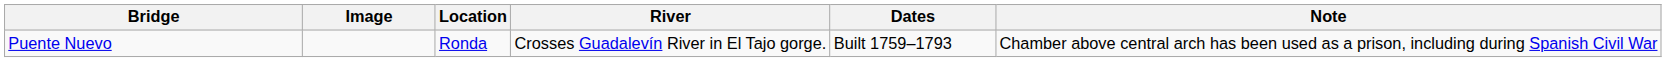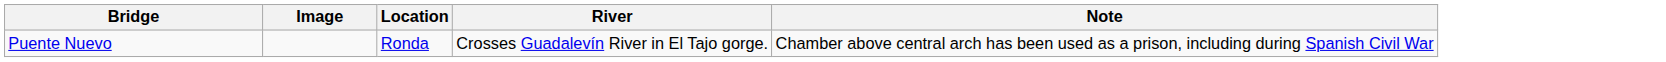 <table class="wikitable sortable">
 <tr>
 <th width = 18%>Bridge</th>
 <th width = 8% class="unsortable">Image</th>
 <th>Location</th>
 <th>River</th>
-<th width = 10%>Dates</th>
 <th class="unsortable">Note</th>
 </tr>
 <tr>
 <td><a href='#'>Puente Nuevo</a></td>
 <td></td>
 <td><a href='#'>Ronda</a><br><small></small></td>
 <td>Crosses <a href='#'>Guadalevín</a> River in El Tajo gorge.</td>
-<td>Built 1759–1793</td>
 <td>Chamber above central arch has been used as a prison, including during <a href='#'>Spanish Civil War</a></td>
 </tr>
 </table>
